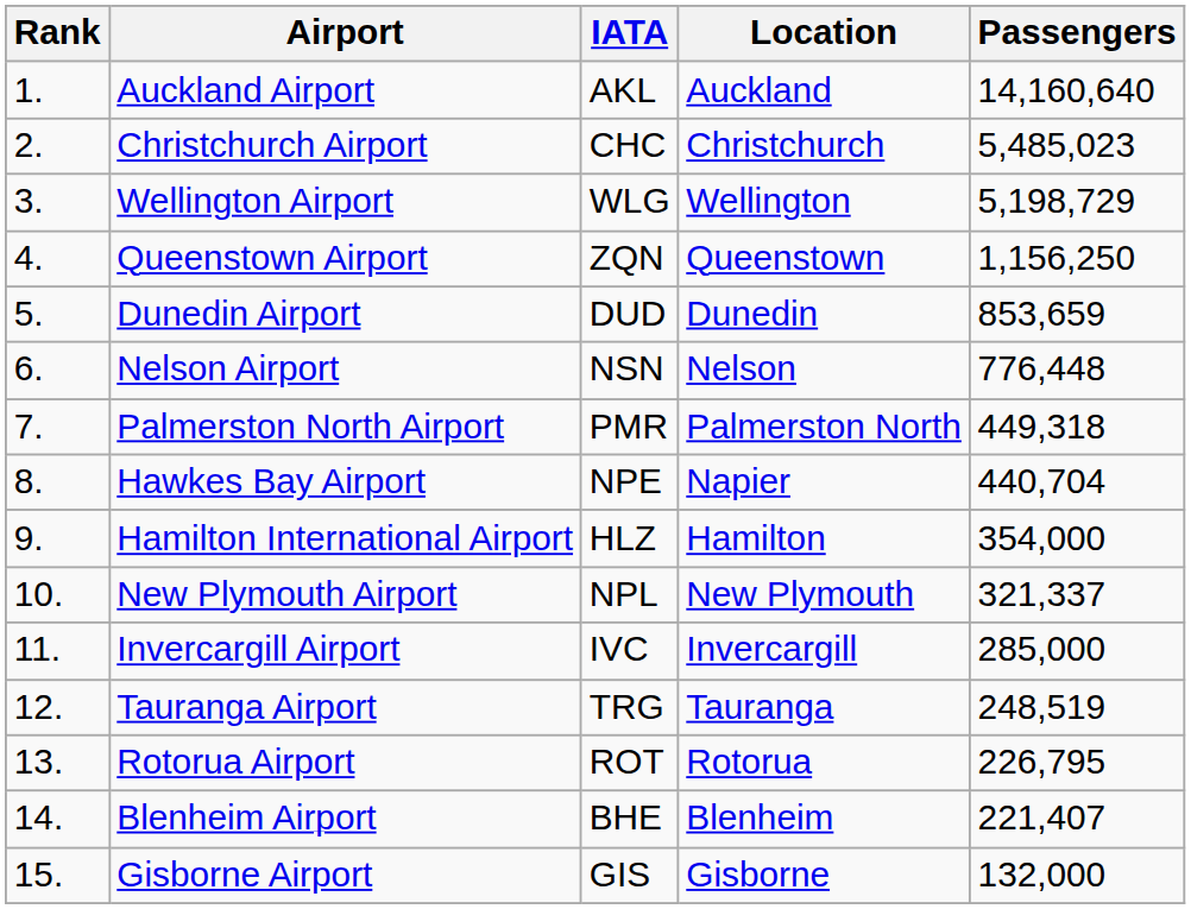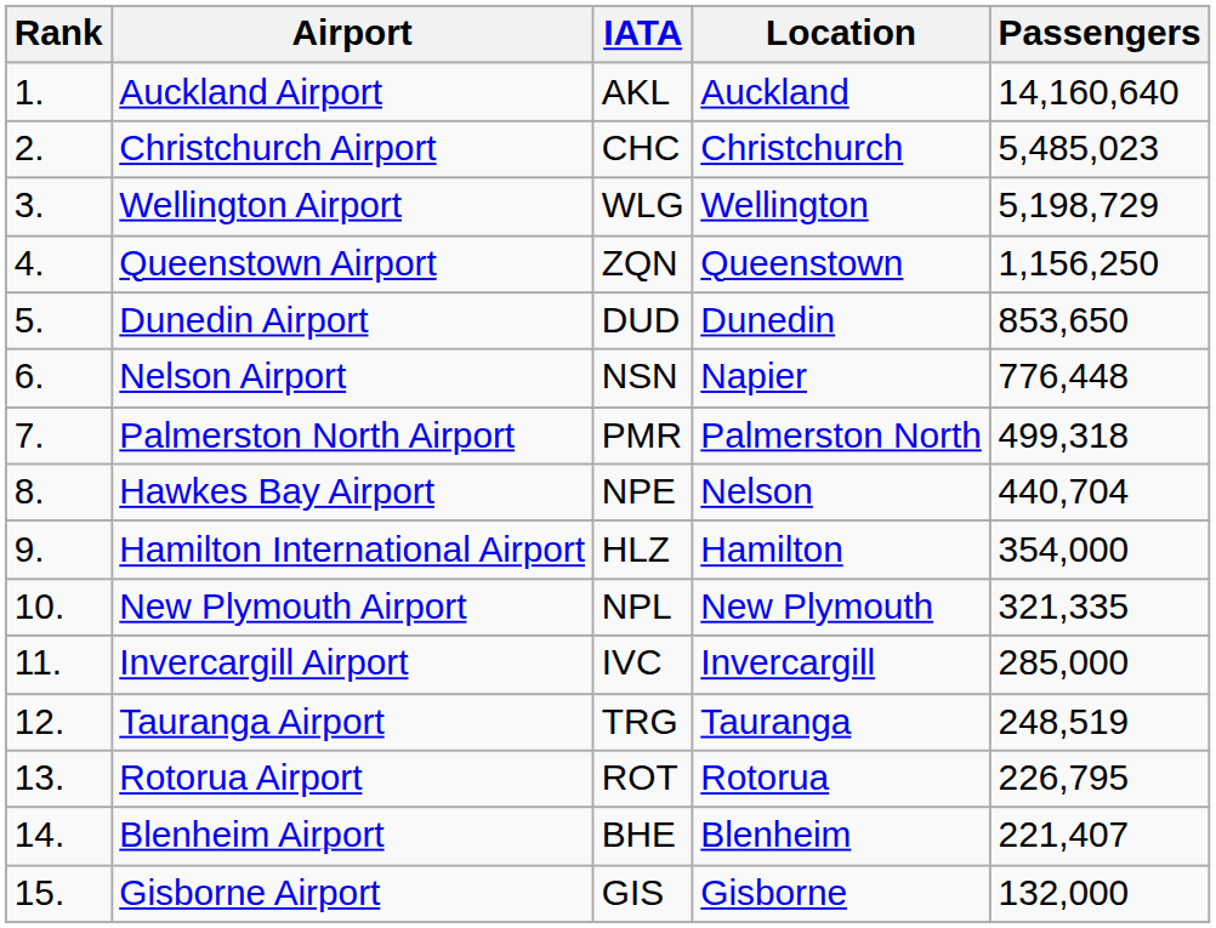 <table class="wikitable">
 <tr>
 <th>Rank</th>
 <th>Airport</th>
 <th><a href='#'>IATA</a></th>
 <th>Location</th>
 <th>Passengers</th>
 </tr>
 <tr>
 <td>1.</td>
 <td><a href='#'>Auckland Airport</a></td>
 <td>AKL</td>
 <td><a href='#'>Auckland</a></td>
 <td>14,160,640</td>
 </tr>
 <tr>
 <td>2.</td>
 <td><a href='#'>Christchurch Airport</a></td>
 <td>CHC</td>
 <td><a href='#'>Christchurch</a></td>
 <td>5,485,023</td>
 </tr>
 <tr>
 <td>3.</td>
 <td><a href='#'>Wellington Airport</a></td>
 <td>WLG</td>
 <td><a href='#'>Wellington</a></td>
 <td>5,198,729</td>
 </tr>
 <tr>
 <td>4.</td>
 <td><a href='#'>Queenstown Airport</a></td>
 <td>ZQN</td>
 <td><a href='#'>Queenstown</a></td>
 <td>1,156,250</td>
 </tr>
 <tr>
 <td>5.</td>
 <td><a href='#'>Dunedin Airport</a></td>
 <td>DUD</td>
 <td><a href='#'>Dunedin</a></td>
-<td>853,659</td>
+<td>853,650</td>
 </tr>
 <tr>
 <td>6.</td>
 <td><a href='#'>Nelson Airport</a></td>
 <td>NSN</td>
-<td><a href='#'>Nelson</a></td>
+<td><a href='#'>Napier</a></td>
 <td>776,448</td>
 </tr>
 <tr>
 <td>7.</td>
 <td><a href='#'>Palmerston North Airport</a></td>
 <td>PMR</td>
 <td><a href='#'>Palmerston North</a></td>
-<td>449,318</td>
+<td>499,318</td>
 </tr>
 <tr>
 <td>8.</td>
 <td><a href='#'>Hawkes Bay Airport</a></td>
 <td>NPE</td>
-<td><a href='#'>Napier</a></td>
+<td><a href='#'>Nelson</a></td>
 <td>440,704</td>
 </tr>
 <tr>
 <td>9.</td>
 <td><a href='#'>Hamilton International Airport</a></td>
 <td>HLZ</td>
 <td><a href='#'>Hamilton</a></td>
 <td>354,000</td>
 </tr>
 <tr>
 <td>10.</td>
 <td><a href='#'>New Plymouth Airport</a></td>
 <td>NPL</td>
 <td><a href='#'>New Plymouth</a></td>
-<td>321,337</td>
+<td>321,335</td>
 </tr>
 <tr>
 <td>11.</td>
 <td><a href='#'>Invercargill Airport</a></td>
 <td>IVC</td>
 <td><a href='#'>Invercargill</a></td>
 <td>285,000</td>
 </tr>
 <tr>
 <td>12.</td>
 <td><a href='#'>Tauranga Airport</a></td>
 <td>TRG</td>
 <td><a href='#'>Tauranga</a></td>
 <td>248,519</td>
 </tr>
 <tr>
 <td>13.</td>
 <td><a href='#'>Rotorua Airport</a></td>
 <td>ROT</td>
 <td><a href='#'>Rotorua</a></td>
 <td>226,795</td>
 </tr>
 <tr>
 <td>14.</td>
 <td><a href='#'>Blenheim Airport</a></td>
 <td>BHE</td>
 <td><a href='#'>Blenheim</a></td>
 <td>221,407</td>
 </tr>
 <tr>
 <td>15.</td>
 <td><a href='#'>Gisborne Airport</a></td>
 <td>GIS</td>
 <td><a href='#'>Gisborne</a></td>
 <td>132,000</td>
 </tr>
 </table>
